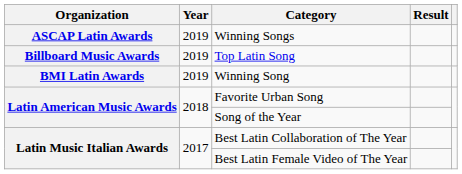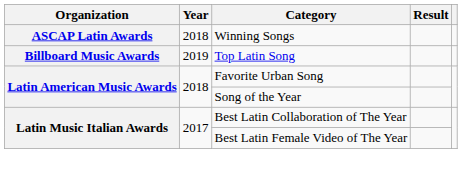 <table class="wikitable sortable plainrowheaders" style="border:none; margin:0;">
 <tr>
 <th scope="col">Organization</th>
 <th scope="col">Year</th>
 <th scope="col">Category</th>
 <th scope="col">Result</th>
 <th class="unsortable" scope="col"></th>
 </tr>
 <tr>
 <th scope="row"><a href='#'>ASCAP Latin Awards</a></th>
-<td>2019</td>
+<td>2018</td>
 <td>Winning Songs</td>
 <td></td>
 <td style="text-align:center;"></td>
 </tr>
 <tr>
 <th scope="row"><a href='#'>Billboard Music Awards</a></th>
 <td>2019</td>
 <td><a href='#'>Top Latin Song</a></td>
-<td></td>
-<td style="text-align:center;"></td>
-</tr>
-<tr>
-<th scope="row"><a href='#'>BMI Latin Awards</a></th>
-<td>2019</td>
-<td>Winning Song</td>
 <td></td>
 <td style="text-align:center;"></td>
 </tr>
 <tr>
 <th scope="row" rowspan="2"><a href='#'>Latin American Music Awards</a></th>
 <td rowspan="2">2018</td>
 <td>Favorite Urban Song</td>
 <td></td>
 <td style="text-align:center;" rowspan="2"></td>
 </tr>
 <tr>
 <td>Song of the Year</td>
 <td></td>
 </tr>
 <tr>
 <th scope="row" rowspan="2">Latin Music Italian Awards</th>
 <td rowspan="2">2017</td>
 <td>Best Latin Collaboration of The Year</td>
 <td></td>
 <td style="text-align:center;" rowspan="2"></td>
 </tr>
 <tr>
 <td>Best Latin Female Video of The Year</td>
 <td></td>
 </tr>
 <tr>
 </tr>
 </table>
